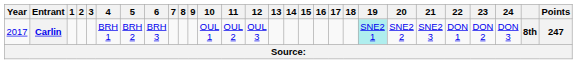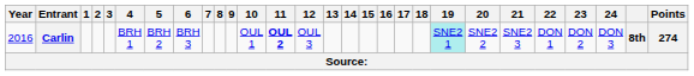 <table class="wikitable" style="text-align:center; font-size:85%">
 <tr>
 <th>Year</th>
 <th>Entrant</th>
 <th>1</th>
 <th>2</th>
 <th>3</th>
 <th>4</th>
 <th>5</th>
 <th>6</th>
 <th>7</th>
 <th>8</th>
 <th>9</th>
 <th>10</th>
 <th>11</th>
 <th>12</th>
 <th>13</th>
 <th>14</th>
 <th>15</th>
 <th>16</th>
 <th>17</th>
 <th>18</th>
 <th>19</th>
 <th>20</th>
 <th>21</th>
 <th>22</th>
 <th>23</th>
 <th>24</th>
 <th></th>
 <th>Points</th>
 </tr>
 <tr>
-<td id=2016T><a href='#'>2017</a></td>
+<td id=2016T><a href='#'>2016</a></td>
 <th nowrap><a href='#'>Carlin</a></th>
 <td></td>
 <td></td>
 <td></td>
 <td><a href='#'>BRH<br>1</a></td>
 <td><a href='#'>BRH<br>2</a></td>
 <td><a href='#'>BRH<br>3</a></td>
 <td></td>
 <td></td>
 <td></td>
 <td><a href='#'>OUL<br>1</a></td>
-<td><a href='#'>OUL<br>2</a></td>
+<td><strong><a href='#'>OUL<br>2</a></strong></td>
 <td><a href='#'>OUL<br>3</a></td>
 <td></td>
 <td></td>
 <td></td>
 <td></td>
 <td></td>
 <td></td>
 <td style="background: paleturquoise;"><a href='#'>SNE2<br>1</a></td>
 <td><a href='#'>SNE2<br>2</a></td>
 <td><a href='#'>SNE2<br>3</a></td>
 <td><a href='#'>DON<br>1</a></td>
 <td><a href='#'>DON<br>2</a></td>
 <td><a href='#'>DON<br>3</a></td>
 <th>8th</th>
-<th>247</th>
+<th>274</th>
 </tr>
 <tr>
 <th colspan="100">Source:</th>
 </tr>
 </table>
